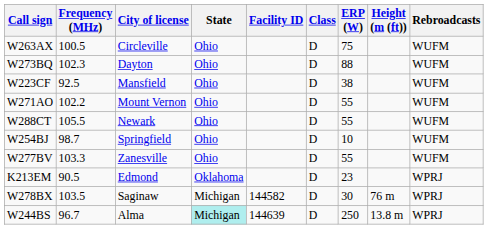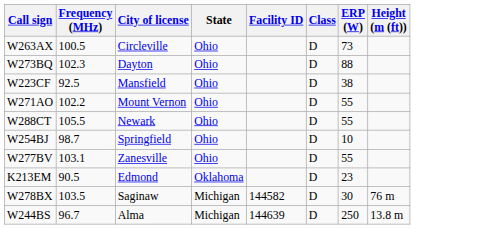 <table class="wikitable sortable">
 <tr>
 <th><a href='#'>Call sign</a></th>
 <th data-sort-type="number"><a href='#'>Frequency</a><br>(<a href='#'>MHz</a>)</th>
 <th><a href='#'>City of license</a></th>
 <th>State</th>
 <th><a href='#'>Facility ID</a></th>
 <th><a href='#'>Class</a></th>
 <th data-sort-type="number"><a href='#'>ERP</a><br>(<a href='#'>W</a>)</th>
 <th data-sort-type="number"><a href='#'>Height</a><br>(<a href='#'>m</a> (<a href='#'>ft</a>))</th>
-<th>Rebroadcasts</th>
 </tr>
 <tr>
 <td>W263AX</td>
 <td>100.5</td>
 <td><a href='#'>Circleville</a></td>
 <td><a href='#'>Ohio</a></td>
 <td></td>
 <td>D</td>
-<td>75</td>
+<td>73</td>
 <td></td>
-<td>WUFM</td>
 </tr>
 <tr>
 <td>W273BQ</td>
 <td>102.3</td>
 <td><a href='#'>Dayton</a></td>
 <td><a href='#'>Ohio</a></td>
 <td></td>
 <td>D</td>
 <td>88</td>
 <td></td>
-<td>WUFM</td>
 </tr>
 <tr>
 <td>W223CF</td>
 <td>92.5</td>
 <td><a href='#'>Mansfield</a></td>
 <td><a href='#'>Ohio</a></td>
 <td></td>
 <td>D</td>
 <td>38</td>
 <td></td>
-<td>WUFM</td>
 </tr>
 <tr>
 <td>W271AO</td>
 <td>102.2</td>
 <td><a href='#'>Mount Vernon</a></td>
 <td><a href='#'>Ohio</a></td>
 <td></td>
 <td>D</td>
 <td>55</td>
 <td></td>
-<td>WUFM</td>
 </tr>
 <tr>
 <td>W288CT</td>
 <td>105.5</td>
 <td><a href='#'>Newark</a></td>
 <td><a href='#'>Ohio</a></td>
 <td></td>
 <td>D</td>
 <td>55</td>
 <td></td>
-<td>WUFM</td>
 </tr>
 <tr>
 <td>W254BJ</td>
 <td>98.7</td>
 <td><a href='#'>Springfield</a></td>
 <td><a href='#'>Ohio</a></td>
 <td></td>
 <td>D</td>
 <td>10</td>
 <td></td>
-<td>WUFM</td>
 </tr>
 <tr>
 <td>W277BV</td>
-<td>103.3</td>
+<td>103.1</td>
 <td><a href='#'>Zanesville</a></td>
 <td><a href='#'>Ohio</a></td>
 <td></td>
 <td>D</td>
 <td>55</td>
 <td></td>
-<td>WUFM</td>
 </tr>
 <tr>
 <td>K213EM</td>
 <td>90.5</td>
 <td><a href='#'>Edmond</a></td>
 <td><a href='#'>Oklahoma</a></td>
 <td></td>
 <td>D</td>
 <td>23</td>
 <td></td>
-<td>WPRJ</td>
 </tr>
 <tr>
 <td>W278BX</td>
 <td>103.5</td>
 <td>Saginaw</td>
 <td>Michigan</td>
 <td>144582</td>
 <td>D</td>
 <td>30</td>
 <td>76 m</td>
-<td>WPRJ</td>
 </tr>
 <tr>
 <td>W244BS</td>
 <td>96.7</td>
 <td>Alma</td>
-<td style="background: paleturquoise;">Michigan</td>
+<td>Michigan</td>
 <td>144639</td>
 <td>D</td>
 <td>250</td>
 <td>13.8 m</td>
-<td>WPRJ</td>
 </tr>
 </table>
